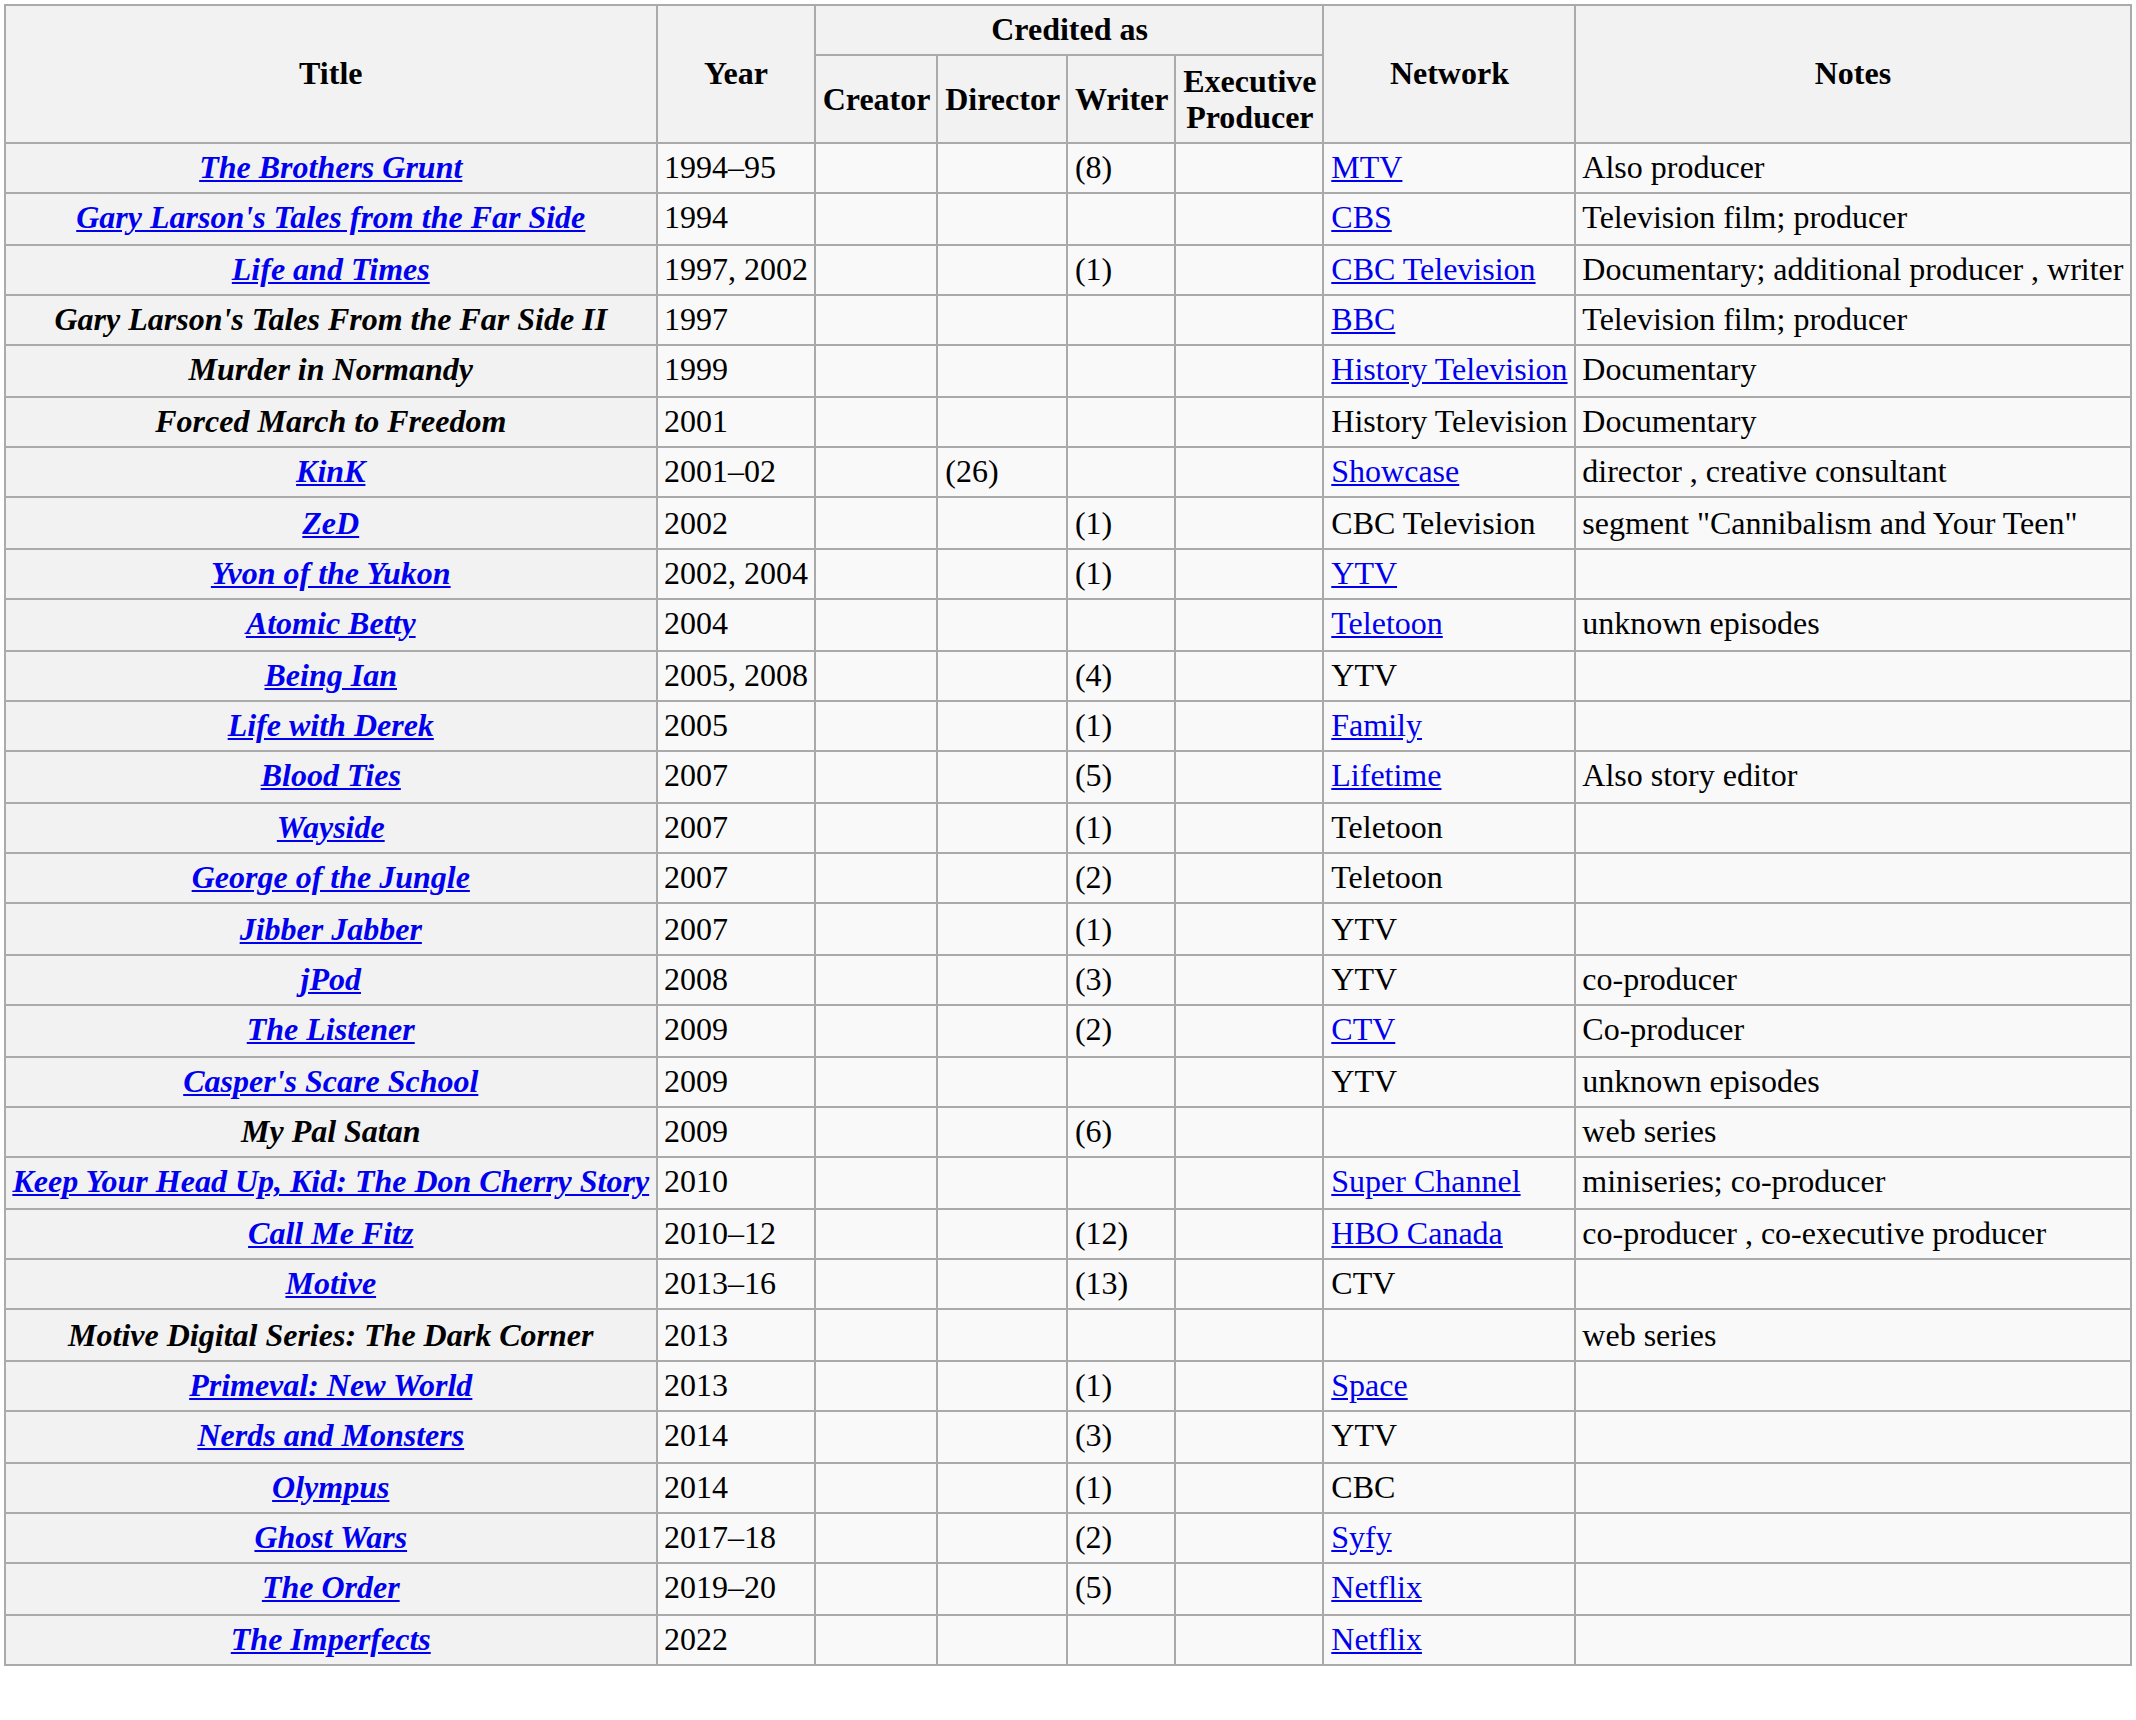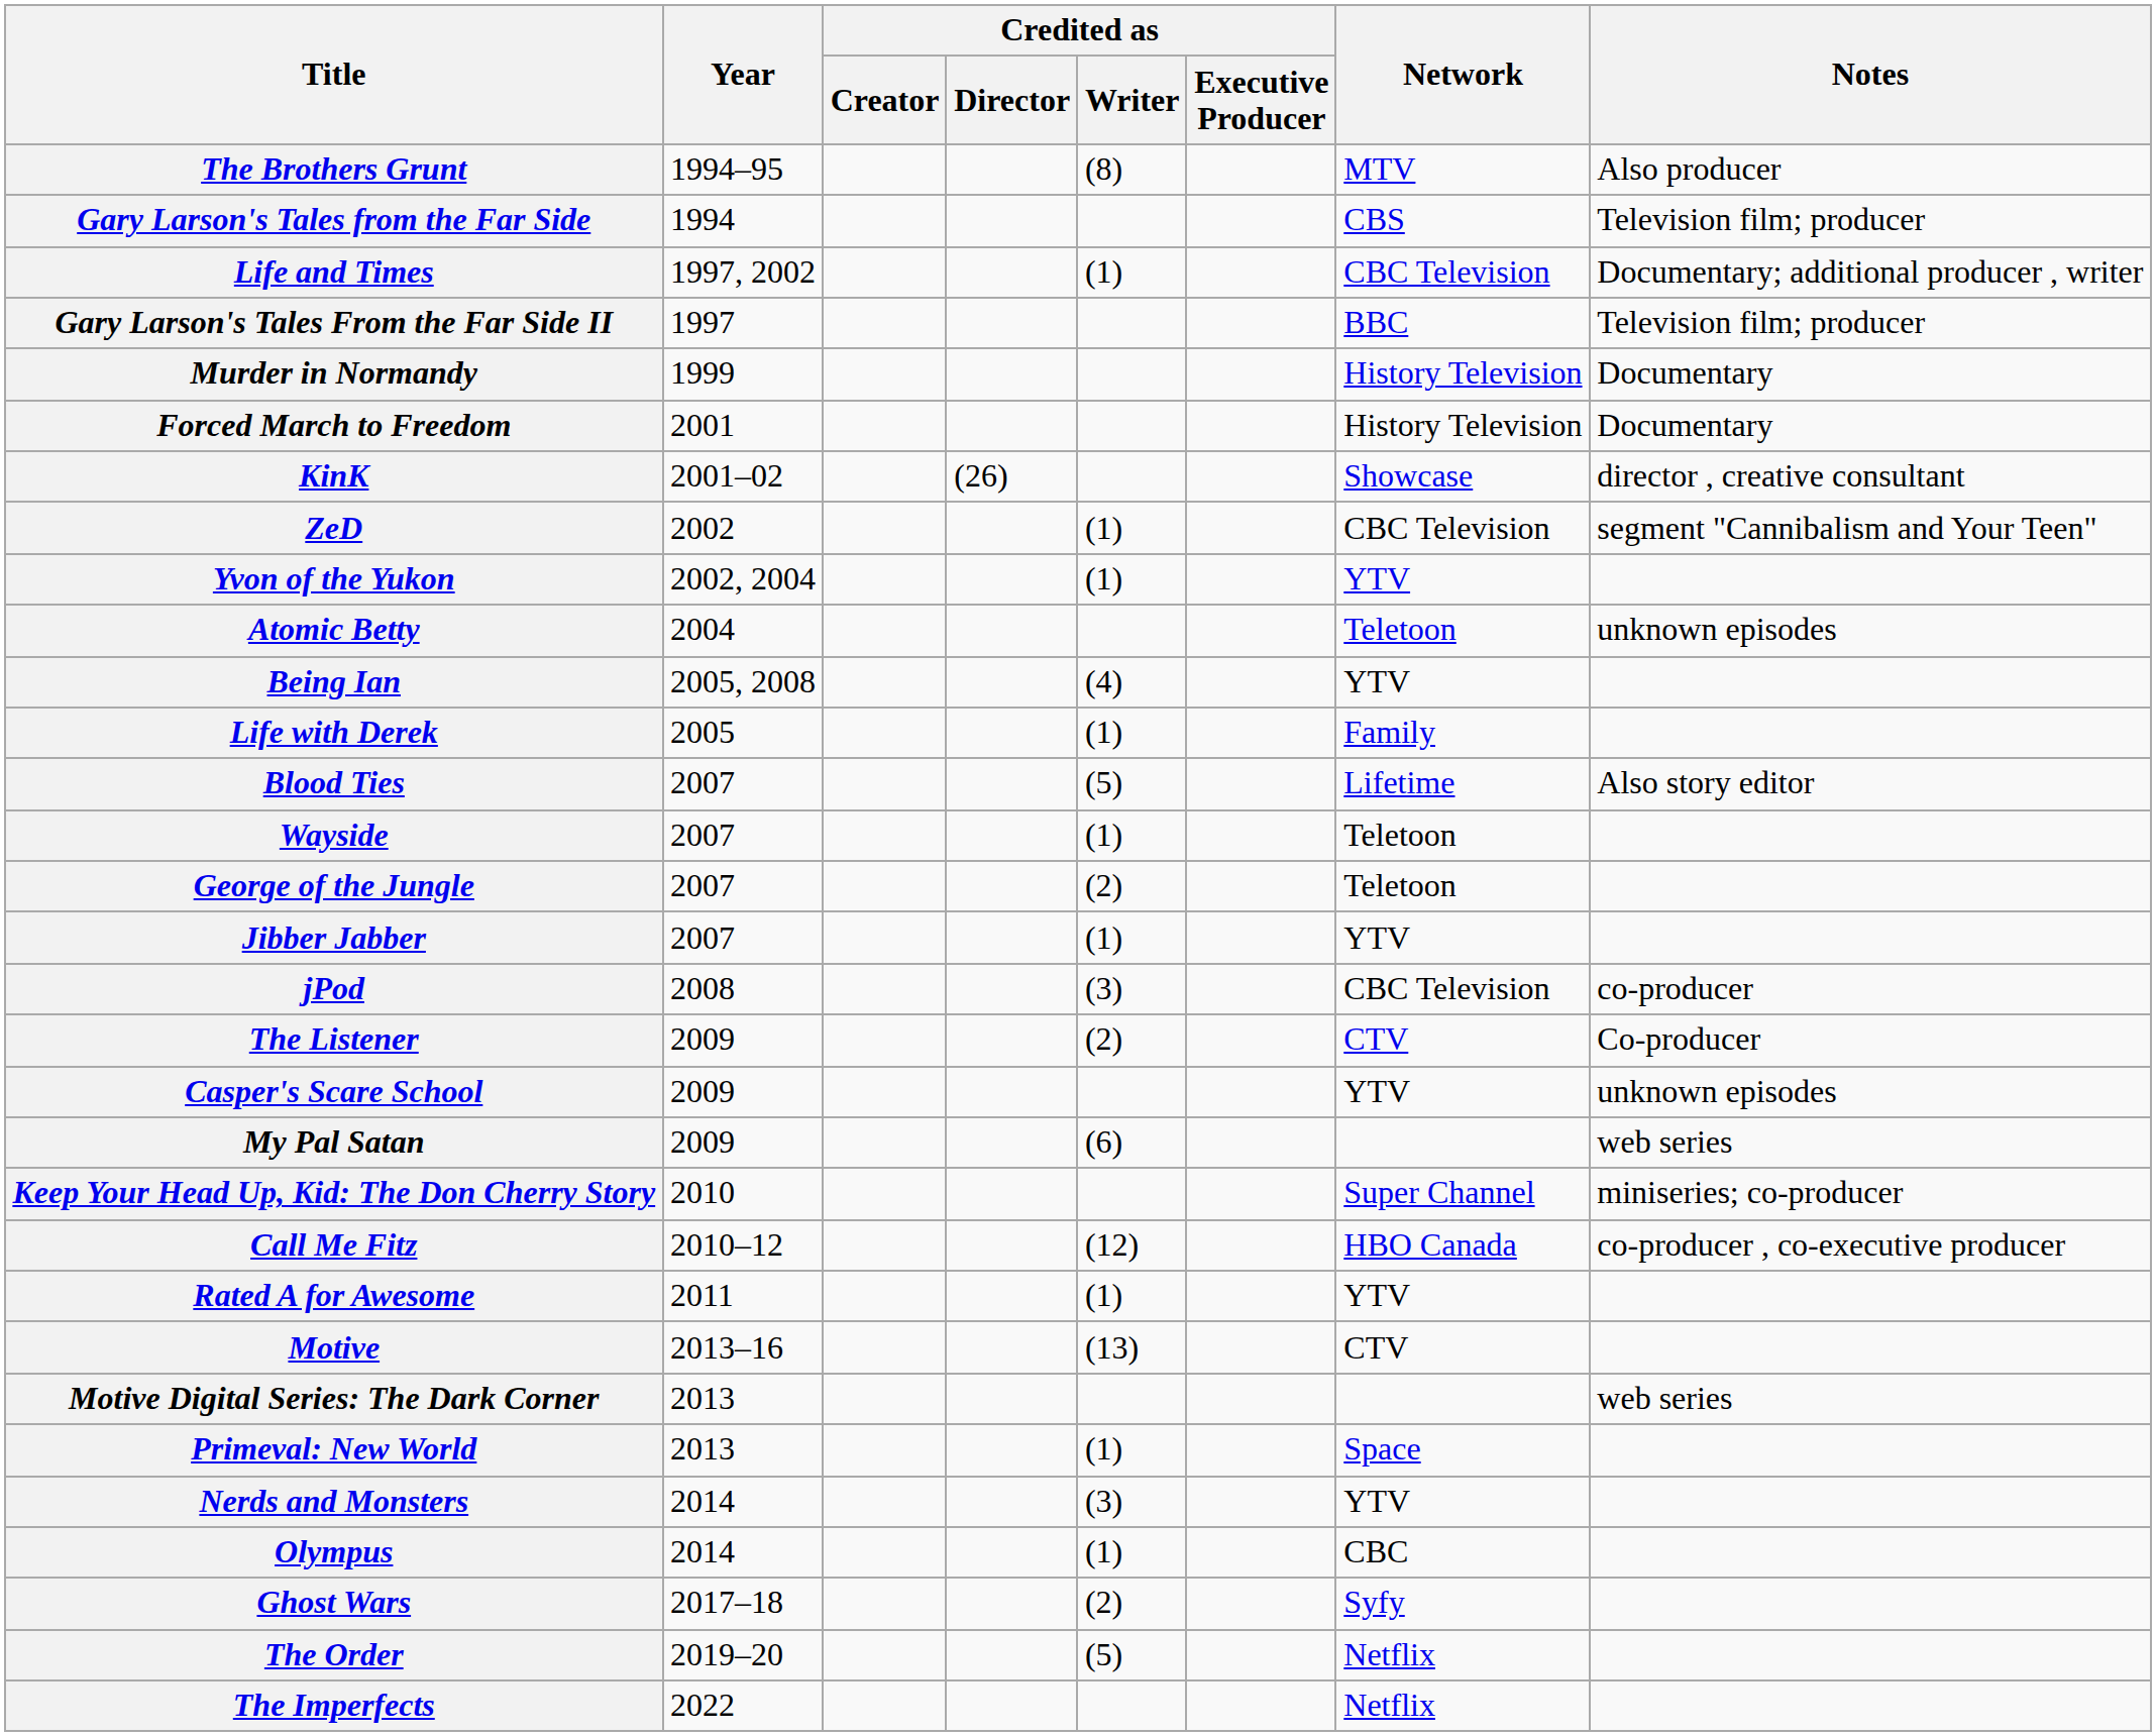 <table class="wikitable plainrowheaders sortable">
 <tr>
 <th rowspan="2" scope="col">Title</th>
 <th rowspan="2" scope="col">Year</th>
 <th colspan="4" scope="col">Credited as</th>
 <th rowspan="2" scope="col">Network</th>
 <th rowspan="2" scope="col" class="unsortable">Notes</th>
 </tr>
 <tr>
 <th>Creator</th>
 <th>Director</th>
 <th>Writer</th>
 <th>Executive<br>Producer</th>
 </tr>
 <tr>
 <th scope=row><em><a href='#'>The Brothers Grunt</a></em></th>
 <td>1994–95</td>
 <td></td>
 <td></td>
 <td> (8)</td>
 <td></td>
 <td><a href='#'>MTV</a></td>
 <td>Also producer</td>
 </tr>
 <tr>
 <th scope=row><em><a href='#'>Gary Larson's Tales from the Far Side</a></em></th>
 <td>1994</td>
 <td></td>
 <td></td>
 <td></td>
 <td></td>
 <td><a href='#'>CBS</a></td>
 <td>Television film; producer</td>
 </tr>
 <tr>
 <th scope=row><em><a href='#'>Life and Times</a></em></th>
 <td>1997, 2002</td>
 <td></td>
 <td></td>
 <td> (1)</td>
 <td></td>
 <td><a href='#'>CBC Television</a></td>
 <td>Documentary; additional producer , writer </td>
 </tr>
 <tr>
 <th scope=row><em>Gary Larson's Tales From the Far Side II</em></th>
 <td>1997</td>
 <td></td>
 <td></td>
 <td></td>
 <td></td>
 <td><a href='#'>BBC</a></td>
 <td>Television film; producer</td>
 </tr>
 <tr>
 <th scope=row><em>Murder in Normandy</em></th>
 <td>1999</td>
 <td></td>
 <td></td>
 <td></td>
 <td></td>
 <td><a href='#'>History Television</a></td>
 <td>Documentary</td>
 </tr>
 <tr>
 <th scope=row><em>Forced March to Freedom</em></th>
 <td>2001</td>
 <td></td>
 <td></td>
 <td></td>
 <td></td>
 <td>History Television</td>
 <td>Documentary</td>
 </tr>
 <tr>
 <th scope=row><em><a href='#'>KinK</a></em></th>
 <td>2001–02</td>
 <td></td>
 <td> (26)</td>
 <td></td>
 <td></td>
 <td><a href='#'>Showcase</a></td>
 <td>director , creative consultant </td>
 </tr>
 <tr>
 <th scope=row><em><a href='#'>ZeD</a></em></th>
 <td>2002</td>
 <td></td>
 <td></td>
 <td> (1)</td>
 <td></td>
 <td>CBC Television</td>
 <td>segment "Cannibalism and Your Teen"</td>
 </tr>
 <tr>
 <th scope=row><em><a href='#'>Yvon of the Yukon</a></em></th>
 <td>2002, 2004</td>
 <td></td>
 <td></td>
 <td> (1)</td>
 <td></td>
 <td><a href='#'>YTV</a></td>
 <td></td>
 </tr>
 <tr>
 <th scope=row><em><a href='#'>Atomic Betty</a></em></th>
 <td>2004</td>
 <td></td>
 <td></td>
 <td></td>
 <td></td>
 <td><a href='#'>Teletoon</a></td>
 <td>unknown episodes</td>
 </tr>
 <tr>
 <th scope=row><em><a href='#'>Being Ian</a></em></th>
 <td>2005, 2008</td>
 <td></td>
 <td></td>
 <td> (4)</td>
 <td></td>
 <td>YTV</td>
 <td></td>
 </tr>
 <tr>
 <th scope=row><em><a href='#'>Life with Derek</a></em></th>
 <td>2005</td>
 <td></td>
 <td></td>
 <td> (1)</td>
 <td></td>
 <td><a href='#'>Family</a></td>
 <td></td>
 </tr>
 <tr>
 <th scope=row><em><a href='#'>Blood Ties</a></em></th>
 <td>2007</td>
 <td></td>
 <td></td>
 <td> (5)</td>
 <td></td>
 <td><a href='#'>Lifetime</a></td>
 <td>Also story editor</td>
 </tr>
 <tr>
 <th scope=row><em><a href='#'>Wayside</a></em></th>
 <td>2007</td>
 <td></td>
 <td></td>
 <td> (1)</td>
 <td></td>
 <td>Teletoon</td>
 <td></td>
 </tr>
 <tr>
 <th scope=row><em><a href='#'>George of the Jungle</a></em></th>
 <td>2007</td>
 <td></td>
 <td></td>
 <td> (2)</td>
 <td></td>
 <td>Teletoon</td>
 <td></td>
 </tr>
 <tr>
 <th scope=row><em><a href='#'>Jibber Jabber</a></em></th>
 <td>2007</td>
 <td></td>
 <td></td>
 <td> (1)</td>
 <td></td>
 <td>YTV</td>
 <td></td>
 </tr>
 <tr>
 <th scope=row><em><a href='#'>jPod</a></em></th>
 <td>2008</td>
 <td></td>
 <td></td>
 <td> (3)</td>
 <td></td>
-<td>YTV</td>
+<td>CBC Television</td>
 <td>co-producer </td>
 </tr>
 <tr>
 <th scope=row><em><a href='#'>The Listener</a></em></th>
 <td>2009</td>
 <td></td>
 <td></td>
 <td> (2)</td>
 <td></td>
 <td><a href='#'>CTV</a></td>
 <td>Co-producer </td>
 </tr>
 <tr>
 <th scope=row><em><a href='#'>Casper's Scare School</a></em></th>
 <td>2009</td>
 <td></td>
 <td></td>
 <td></td>
 <td></td>
 <td>YTV</td>
 <td>unknown episodes</td>
 </tr>
 <tr>
 <th scope=row><em>My Pal Satan</em></th>
 <td>2009</td>
 <td></td>
 <td></td>
 <td> (6)</td>
 <td></td>
 <td></td>
 <td>web series</td>
 </tr>
 <tr>
 <th scope=row><em><a href='#'>Keep Your Head Up, Kid: The Don Cherry Story</a></em></th>
 <td>2010</td>
 <td></td>
 <td></td>
 <td></td>
 <td></td>
 <td><a href='#'>Super Channel</a></td>
 <td>miniseries; co-producer</td>
 </tr>
 <tr>
 <th scope=row><em><a href='#'>Call Me Fitz</a></em></th>
 <td>2010–12</td>
 <td></td>
 <td></td>
 <td> (12)</td>
 <td></td>
 <td><a href='#'>HBO Canada</a></td>
 <td>co-producer , co-executive producer </td>
+</tr>
+<tr>
+<th scope=row><em><a href='#'>Rated A for Awesome</a></em></th>
+<td>2011</td>
+<td></td>
+<td></td>
+<td> (1)</td>
+<td></td>
+<td>YTV</td>
+<td></td>
 </tr>
 <tr>
 <th scope=row><em><a href='#'>Motive</a></em></th>
 <td>2013–16</td>
 <td></td>
 <td></td>
 <td> (13)</td>
 <td></td>
 <td>CTV</td>
 <td></td>
 </tr>
 <tr>
 <th scope=row><em>Motive Digital Series: The Dark Corner</em></th>
 <td>2013</td>
 <td></td>
 <td></td>
 <td></td>
 <td></td>
 <td></td>
 <td>web series</td>
 </tr>
 <tr>
 <th scope=row><em><a href='#'>Primeval: New World</a></em></th>
 <td>2013</td>
 <td></td>
 <td></td>
 <td> (1)</td>
 <td></td>
 <td><a href='#'>Space</a></td>
 <td></td>
 </tr>
 <tr>
 <th scope=row><em><a href='#'>Nerds and Monsters</a></em></th>
 <td>2014</td>
 <td></td>
 <td></td>
 <td> (3)</td>
 <td></td>
 <td>YTV</td>
 <td></td>
 </tr>
 <tr>
 <th scope=row><em><a href='#'>Olympus</a></em></th>
 <td>2014</td>
 <td></td>
 <td></td>
 <td> (1)</td>
 <td></td>
 <td>CBC</td>
 <td></td>
 </tr>
 <tr>
 <th scope=row><em><a href='#'>Ghost Wars</a></em></th>
 <td>2017–18</td>
 <td></td>
 <td></td>
 <td> (2)</td>
 <td></td>
 <td><a href='#'>Syfy</a></td>
 <td></td>
 </tr>
 <tr>
 <th scope=row><em><a href='#'>The Order</a></em></th>
 <td>2019–20</td>
 <td></td>
 <td></td>
 <td> (5)</td>
 <td></td>
 <td><a href='#'>Netflix</a></td>
 <td></td>
 </tr>
 <tr>
 <th scope=row><em><a href='#'>The Imperfects</a></em></th>
 <td>2022</td>
 <td></td>
 <td></td>
 <td></td>
 <td></td>
 <td><a href='#'>Netflix</a></td>
 <td></td>
 </tr>
 </table>
